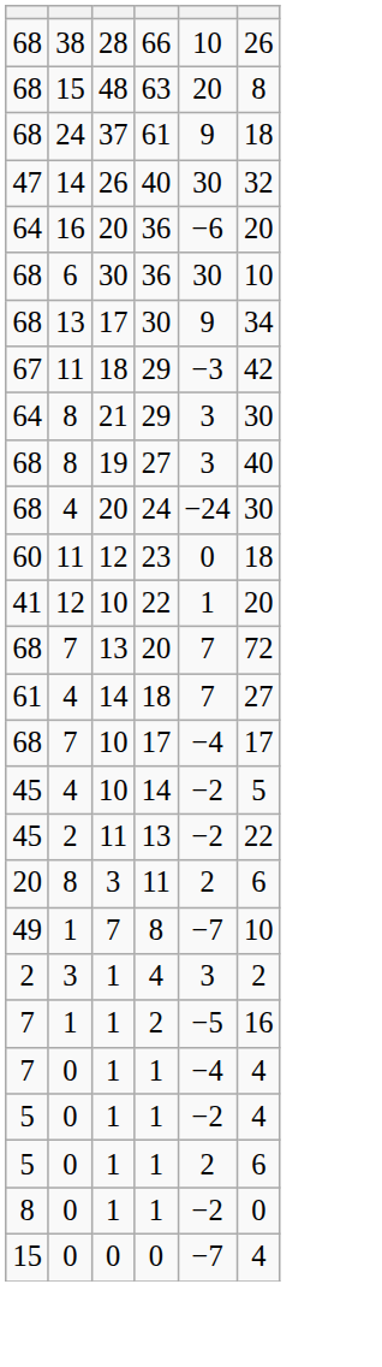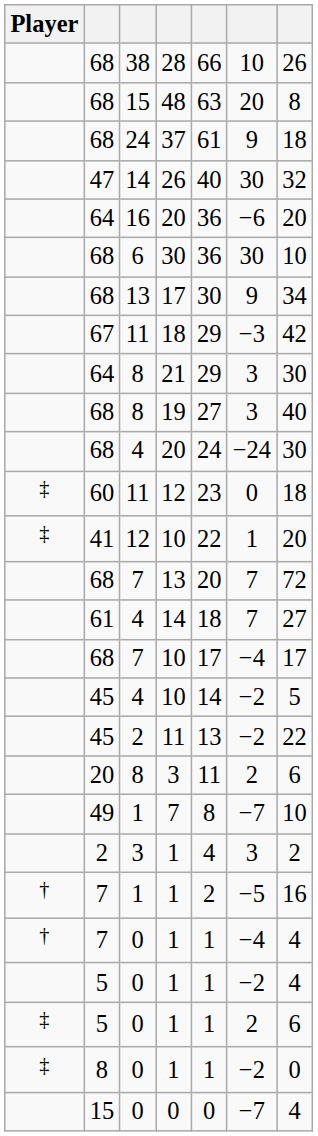 <table class="wikitable sortable" style="text-align:center;">
 <tr>
+<th>Player</th>
 <th></th>
 <th></th>
 <th></th>
 <th></th>
 <th data-sort-type="number"></th>
 <th></th>
 </tr>
 <tr>
+<td></td>
 <td>68</td>
 <td>38</td>
 <td>28</td>
 <td>66</td>
 <td>10</td>
 <td>26</td>
 </tr>
 <tr>
+<td></td>
 <td>68</td>
 <td>15</td>
 <td>48</td>
 <td>63</td>
 <td>20</td>
 <td>8</td>
 </tr>
 <tr>
+<td></td>
 <td>68</td>
 <td>24</td>
 <td>37</td>
 <td>61</td>
 <td>9</td>
 <td>18</td>
 </tr>
 <tr>
+<td></td>
 <td>47</td>
 <td>14</td>
 <td>26</td>
 <td>40</td>
 <td>30</td>
 <td>32</td>
 </tr>
 <tr>
+<td></td>
 <td>64</td>
 <td>16</td>
 <td>20</td>
 <td>36</td>
 <td>−6</td>
 <td>20</td>
 </tr>
 <tr>
+<td></td>
 <td>68</td>
 <td>6</td>
 <td>30</td>
 <td>36</td>
 <td>30</td>
 <td>10</td>
 </tr>
 <tr>
+<td></td>
 <td>68</td>
 <td>13</td>
 <td>17</td>
 <td>30</td>
 <td>9</td>
 <td>34</td>
 </tr>
 <tr>
+<td></td>
 <td>67</td>
 <td>11</td>
 <td>18</td>
 <td>29</td>
 <td>−3</td>
 <td>42</td>
 </tr>
 <tr>
+<td></td>
 <td>64</td>
 <td>8</td>
 <td>21</td>
 <td>29</td>
 <td>3</td>
 <td>30</td>
 </tr>
 <tr>
+<td></td>
 <td>68</td>
 <td>8</td>
 <td>19</td>
 <td>27</td>
 <td>3</td>
 <td>40</td>
 </tr>
 <tr>
+<td></td>
 <td>68</td>
 <td>4</td>
 <td>20</td>
 <td>24</td>
 <td>−24</td>
 <td>30</td>
 </tr>
 <tr>
+<td><sup>‡</sup></td>
 <td>60</td>
 <td>11</td>
 <td>12</td>
 <td>23</td>
 <td>0</td>
 <td>18</td>
 </tr>
 <tr>
+<td><sup>‡</sup></td>
 <td>41</td>
 <td>12</td>
 <td>10</td>
 <td>22</td>
 <td>1</td>
 <td>20</td>
 </tr>
 <tr>
+<td></td>
 <td>68</td>
 <td>7</td>
 <td>13</td>
 <td>20</td>
 <td>7</td>
 <td>72</td>
 </tr>
 <tr>
+<td></td>
 <td>61</td>
 <td>4</td>
 <td>14</td>
 <td>18</td>
 <td>7</td>
 <td>27</td>
 </tr>
 <tr>
+<td></td>
 <td>68</td>
 <td>7</td>
 <td>10</td>
 <td>17</td>
 <td>−4</td>
 <td>17</td>
 </tr>
 <tr>
+<td></td>
 <td>45</td>
 <td>4</td>
 <td>10</td>
 <td>14</td>
 <td>−2</td>
 <td>5</td>
 </tr>
 <tr>
+<td></td>
 <td>45</td>
 <td>2</td>
 <td>11</td>
 <td>13</td>
 <td>−2</td>
 <td>22</td>
 </tr>
 <tr>
+<td></td>
 <td>20</td>
 <td>8</td>
 <td>3</td>
 <td>11</td>
 <td>2</td>
 <td>6</td>
 </tr>
 <tr>
+<td></td>
 <td>49</td>
 <td>1</td>
 <td>7</td>
 <td>8</td>
 <td>−7</td>
 <td>10</td>
 </tr>
 <tr>
+<td></td>
 <td>2</td>
 <td>3</td>
 <td>1</td>
 <td>4</td>
 <td>3</td>
 <td>2</td>
 </tr>
 <tr>
+<td><sup>†</sup></td>
 <td>7</td>
 <td>1</td>
 <td>1</td>
 <td>2</td>
 <td>−5</td>
 <td>16</td>
 </tr>
 <tr>
+<td><sup>†</sup></td>
 <td>7</td>
 <td>0</td>
 <td>1</td>
 <td>1</td>
 <td>−4</td>
 <td>4</td>
 </tr>
 <tr>
+<td></td>
 <td>5</td>
 <td>0</td>
 <td>1</td>
 <td>1</td>
 <td>−2</td>
 <td>4</td>
 </tr>
 <tr>
+<td><sup>‡</sup></td>
 <td>5</td>
 <td>0</td>
 <td>1</td>
 <td>1</td>
 <td>2</td>
 <td>6</td>
 </tr>
 <tr>
+<td><sup>‡</sup></td>
 <td>8</td>
 <td>0</td>
 <td>1</td>
 <td>1</td>
 <td>−2</td>
 <td>0</td>
 </tr>
 <tr>
+<td></td>
 <td>15</td>
 <td>0</td>
 <td>0</td>
 <td>0</td>
 <td>−7</td>
 <td>4</td>
 </tr>
 </table>
